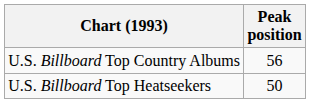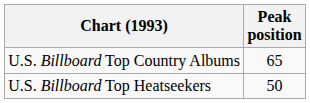 <table class="wikitable">
 <tr>
 <th>Chart (1993)</th>
 <th>Peak<br>position</th>
 </tr>
 <tr>
 <td>U.S. <em>Billboard</em> Top Country Albums</td>
-<td align="center">56</td>
+<td align="center">65</td>
 </tr>
 <tr>
 <td>U.S. <em>Billboard</em> Top Heatseekers</td>
 <td align="center">50</td>
 </tr>
 </table>
